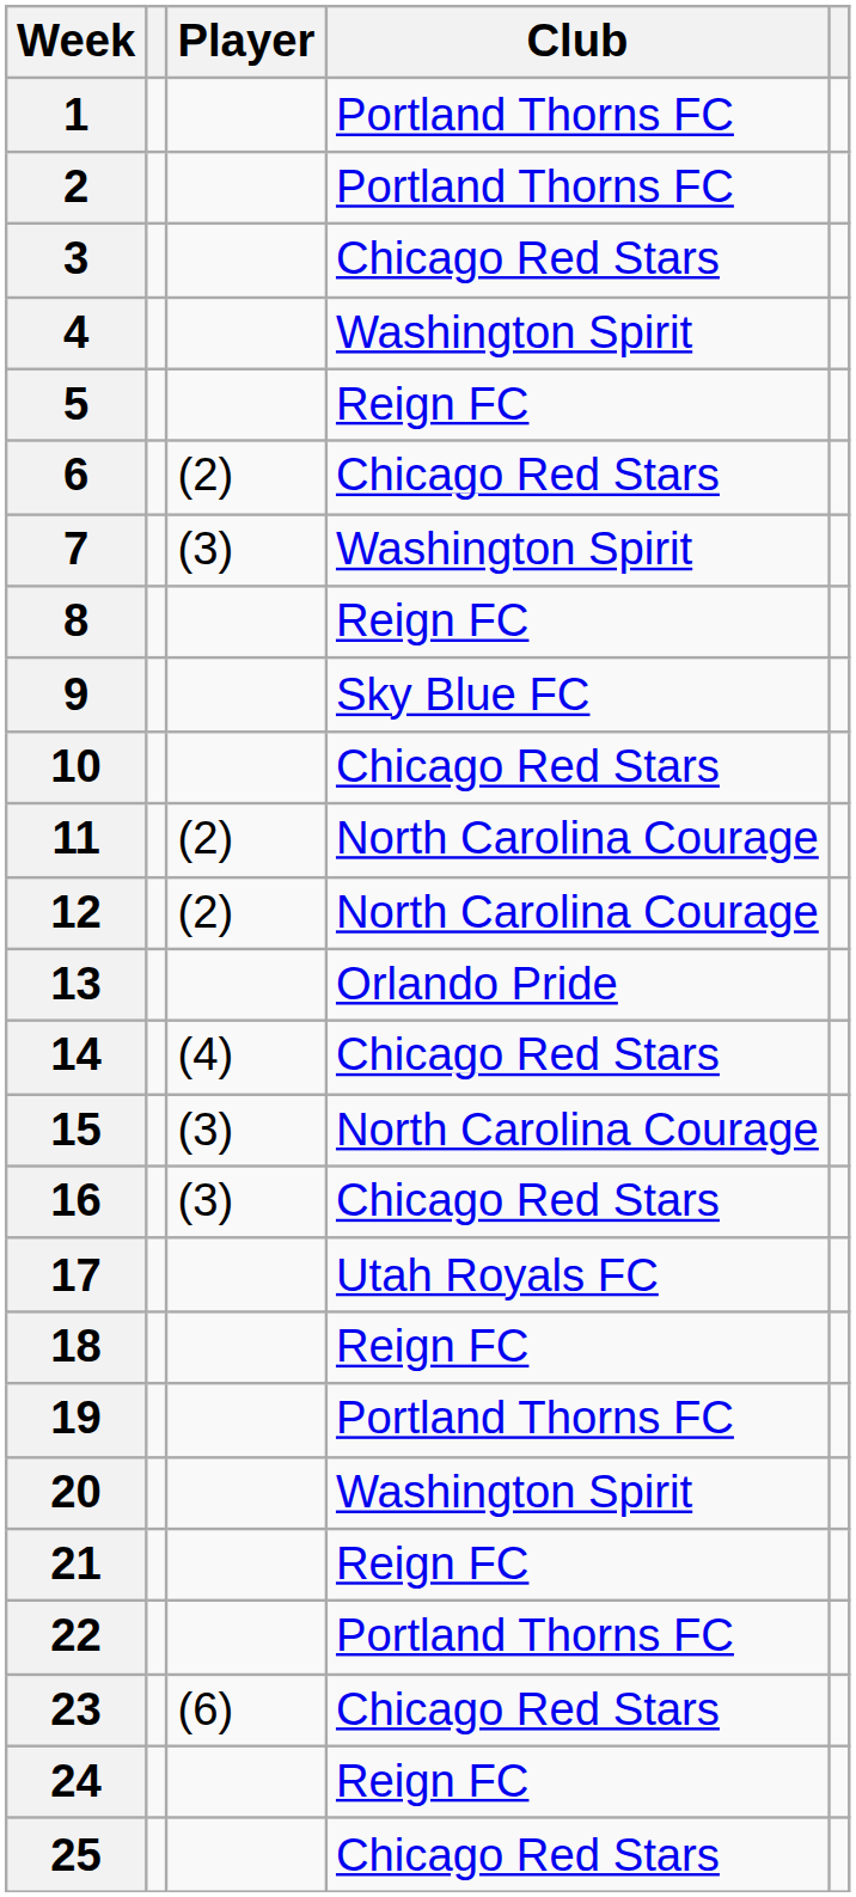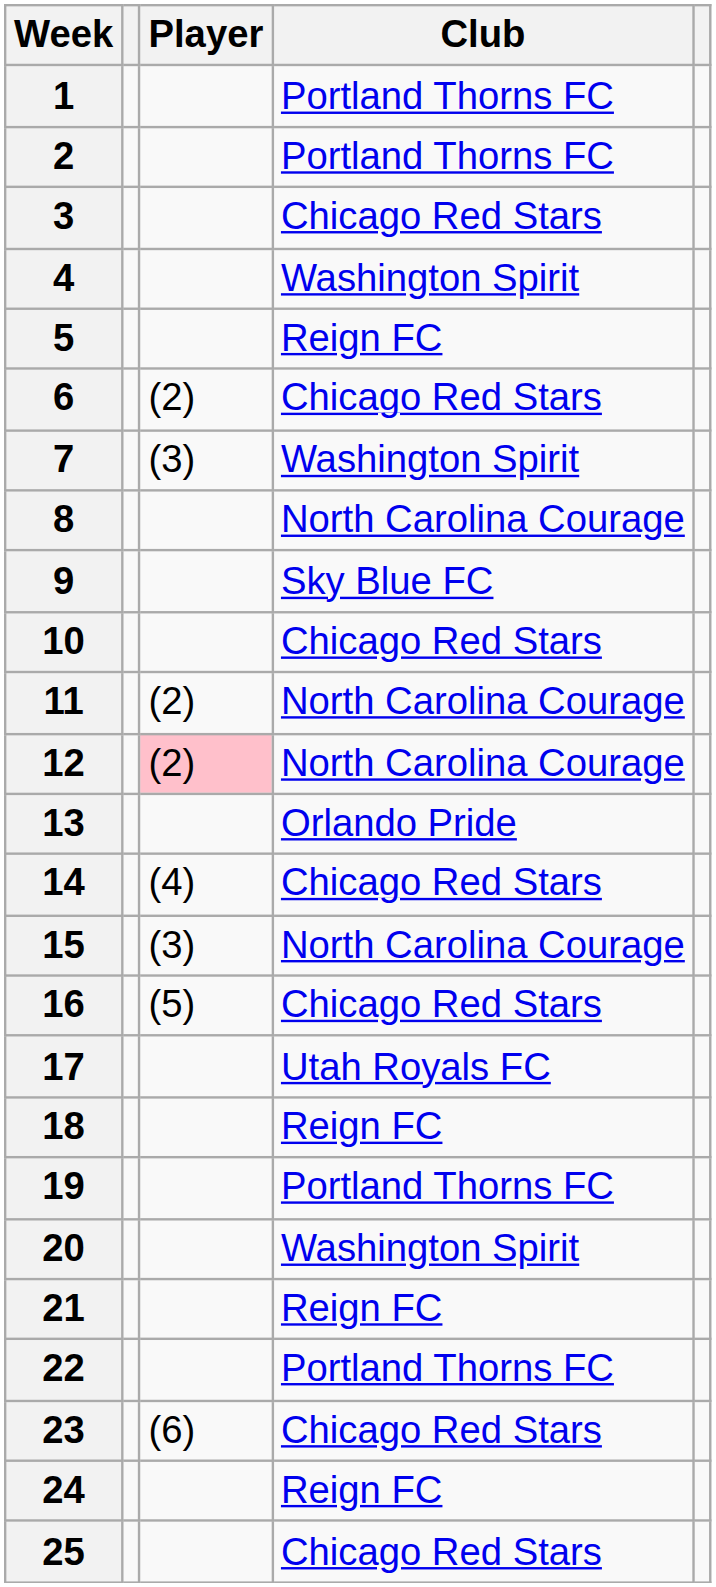 <table class="wikitable sortable">
 <tr>
 <th scope="col">Week</th>
 <th scope="col"></th>
 <th scope="col">Player</th>
 <th scope="col">Club</th>
 <th scope="col"></th>
 </tr>
 <tr>
 <th scope="row">1</th>
 <td></td>
 <td></td>
 <td><a href='#'>Portland Thorns FC</a></td>
 <td></td>
 </tr>
 <tr>
 <th scope="row">2</th>
 <td></td>
 <td></td>
 <td><a href='#'>Portland Thorns FC</a></td>
 <td></td>
 </tr>
 <tr>
 <th scope="row">3</th>
 <td></td>
 <td></td>
 <td><a href='#'>Chicago Red Stars</a></td>
 <td></td>
 </tr>
 <tr>
 <th scope="row">4</th>
 <td></td>
 <td></td>
 <td><a href='#'>Washington Spirit</a></td>
 <td></td>
 </tr>
 <tr>
 <th scope="row">5</th>
 <td></td>
 <td></td>
 <td><a href='#'>Reign FC</a></td>
 <td></td>
 </tr>
 <tr>
 <th scope="row">6</th>
 <td></td>
 <td> (2)</td>
 <td><a href='#'>Chicago Red Stars</a></td>
 <td></td>
 </tr>
 <tr>
 <th scope="row">7</th>
 <td></td>
 <td> (3)</td>
 <td><a href='#'>Washington Spirit</a></td>
 <td></td>
 </tr>
 <tr>
 <th scope="row">8</th>
 <td></td>
 <td></td>
-<td><a href='#'>Reign FC</a></td>
+<td><a href='#'>North Carolina Courage</a></td>
 <td></td>
 </tr>
 <tr>
 <th scope="row">9</th>
 <td></td>
 <td></td>
 <td><a href='#'>Sky Blue FC</a></td>
 <td></td>
 </tr>
 <tr>
 <th scope="row">10</th>
 <td></td>
 <td></td>
 <td><a href='#'>Chicago Red Stars</a></td>
 <td></td>
 </tr>
 <tr>
 <th scope="row">11</th>
 <td></td>
 <td> (2)</td>
 <td><a href='#'>North Carolina Courage</a></td>
 <td></td>
 </tr>
 <tr>
 <th scope="row">12</th>
 <td></td>
-<td> (2)</td>
+<td style="background: pink;"> (2)</td>
 <td><a href='#'>North Carolina Courage</a></td>
 <td></td>
 </tr>
 <tr>
 <th scope="row">13</th>
 <td></td>
 <td></td>
 <td><a href='#'>Orlando Pride</a></td>
 <td></td>
 </tr>
 <tr>
 <th scope="row">14</th>
 <td></td>
 <td> (4)</td>
 <td><a href='#'>Chicago Red Stars</a></td>
 <td></td>
 </tr>
 <tr>
 <th scope="row">15</th>
 <td></td>
 <td> (3)</td>
 <td><a href='#'>North Carolina Courage</a></td>
 <td></td>
 </tr>
 <tr>
 <th scope="row">16</th>
 <td></td>
-<td> (3)</td>
+<td> (5)</td>
 <td><a href='#'>Chicago Red Stars</a></td>
 <td></td>
 </tr>
 <tr>
 <th scope="row">17</th>
 <td></td>
 <td></td>
 <td><a href='#'>Utah Royals FC</a></td>
 <td></td>
 </tr>
 <tr>
 <th scope="row">18</th>
 <td></td>
 <td></td>
 <td><a href='#'>Reign FC</a></td>
 <td></td>
 </tr>
 <tr>
 <th scope="row">19</th>
 <td></td>
 <td></td>
 <td><a href='#'>Portland Thorns FC</a></td>
 <td></td>
 </tr>
 <tr>
 <th scope="row">20</th>
 <td></td>
 <td></td>
 <td><a href='#'>Washington Spirit</a></td>
 <td></td>
 </tr>
 <tr>
 <th scope="row">21</th>
 <td></td>
 <td></td>
 <td><a href='#'>Reign FC</a></td>
 <td></td>
 </tr>
 <tr>
 <th scope="row">22</th>
 <td></td>
 <td></td>
 <td><a href='#'>Portland Thorns FC</a></td>
 <td></td>
 </tr>
 <tr>
 <th scope="row">23</th>
 <td></td>
 <td> (6)</td>
 <td><a href='#'>Chicago Red Stars</a></td>
 <td></td>
 </tr>
 <tr>
 <th scope="row">24</th>
 <td></td>
 <td></td>
 <td><a href='#'>Reign FC</a></td>
 <td></td>
 </tr>
 <tr>
 <th scope="row">25</th>
 <td></td>
 <td></td>
 <td><a href='#'>Chicago Red Stars</a></td>
 <td></td>
 </tr>
 </table>
